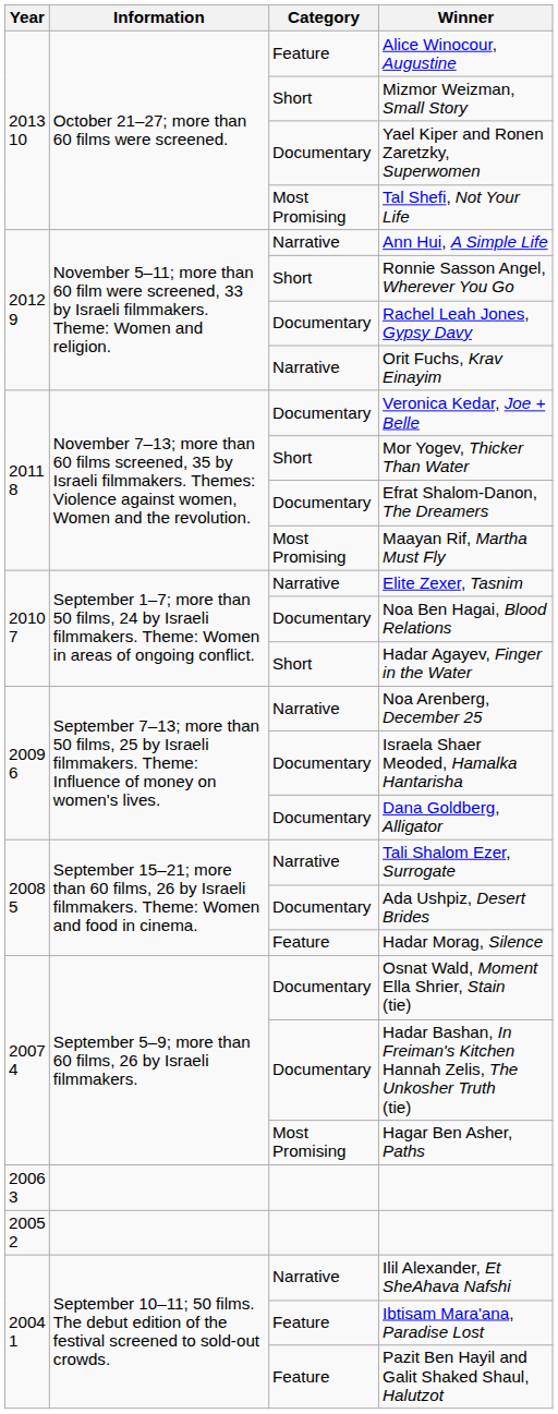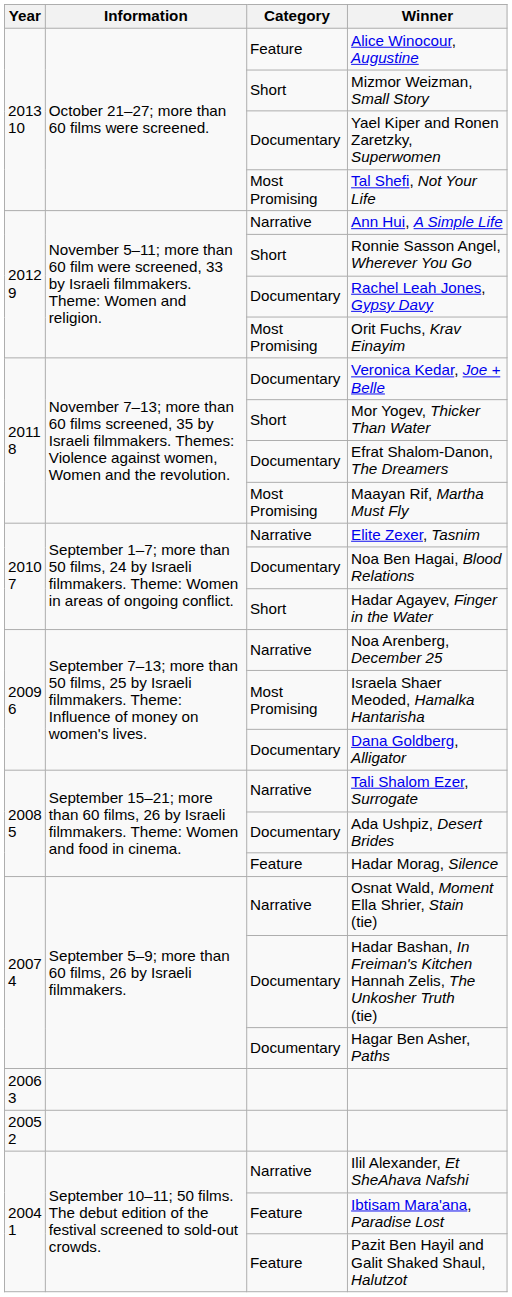 <table class="wikitable" style="width: 60%;">
 <tr>
 <th>Year</th>
 <th style="width: 40%;">Information</th>
 <th>Category</th>
 <th>Winner</th>
 </tr>
 <tr>
 <td rowspan="4">2013<br>10</td>
 <td rowspan="4">October 21–27; more than 60 films were screened.</td>
 <td>Feature</td>
 <td><a href='#'>Alice Winocour</a>, <em><a href='#'>Augustine</a></em></td>
 </tr>
 <tr>
 <td>Short</td>
 <td>Mizmor Weizman, <em>Small Story</em></td>
 </tr>
 <tr>
 <td>Documentary</td>
 <td>Yael Kiper and Ronen Zaretzky, <em>Superwomen</em></td>
 </tr>
 <tr>
 <td>Most Promising</td>
 <td><a href='#'>Tal Shefi</a>, <em>Not Your Life</em></td>
 </tr>
 <tr>
 <td rowspan="4">2012<br>9</td>
 <td rowspan="4">November 5–11; more than 60 film were screened, 33 by Israeli filmmakers. Theme: Women and religion.</td>
 <td>Narrative</td>
 <td><a href='#'>Ann Hui</a>, <em><a href='#'>A Simple Life</a></em></td>
 </tr>
 <tr>
 <td>Short</td>
 <td>Ronnie Sasson Angel, <em>Wherever You Go</em></td>
 </tr>
 <tr>
 <td>Documentary</td>
 <td><a href='#'>Rachel Leah Jones</a>, <em><a href='#'>Gypsy Davy</a></em></td>
 </tr>
 <tr>
-<td>Narrative</td>
+<td>Most Promising</td>
 <td>Orit Fuchs, <em>Krav Einayim</em></td>
 </tr>
 <tr>
 <td rowspan="4">2011<br>8</td>
 <td rowspan="4">November 7–13; more than 60 films screened, 35 by Israeli filmmakers. Themes: Violence against women, Women and the revolution.</td>
 <td>Documentary</td>
 <td><a href='#'>Veronica Kedar</a>, <em><a href='#'>Joe + Belle</a></em></td>
 </tr>
 <tr>
 <td>Short</td>
 <td>Mor Yogev, <em>Thicker Than Water</em></td>
 </tr>
 <tr>
 <td>Documentary</td>
 <td>Efrat Shalom-Danon, <em>The Dreamers</em></td>
 </tr>
 <tr>
 <td>Most Promising</td>
 <td>Maayan Rif, <em>Martha Must Fly</em></td>
 </tr>
 <tr>
 <td rowspan="3">2010<br>7</td>
 <td rowspan="3">September 1–7; more than 50 films, 24 by Israeli filmmakers. Theme: Women in areas of ongoing conflict.</td>
 <td>Narrative</td>
 <td><a href='#'>Elite Zexer</a>, <em>Tasnim</em></td>
 </tr>
 <tr>
 <td>Documentary</td>
 <td>Noa Ben Hagai, <em>Blood Relations</em></td>
 </tr>
 <tr>
 <td>Short</td>
 <td>Hadar Agayev, <em>Finger in the Water</em></td>
 </tr>
 <tr>
 <td rowspan="3">2009<br>6</td>
 <td rowspan="3">September 7–13; more than 50 films, 25 by Israeli filmmakers. Theme: Influence of money on women's lives.</td>
 <td>Narrative</td>
 <td>Noa Arenberg, <em>December 25</em></td>
 </tr>
 <tr>
-<td>Documentary</td>
+<td>Most Promising</td>
 <td>Israela Shaer Meoded, <em>Hamalka Hantarisha</em></td>
 </tr>
 <tr>
 <td>Documentary</td>
 <td><a href='#'>Dana Goldberg</a>, <em>Alligator</em></td>
 </tr>
 <tr>
 <td rowspan="3">2008<br>5</td>
 <td rowspan="3">September 15–21; more than 60 films, 26 by Israeli filmmakers. Theme: Women and food in cinema.</td>
 <td>Narrative</td>
 <td><a href='#'>Tali Shalom Ezer</a>, <em>Surrogate</em></td>
 </tr>
 <tr>
 <td>Documentary</td>
 <td>Ada Ushpiz, <em>Desert Brides</em></td>
 </tr>
 <tr>
 <td>Feature</td>
 <td>Hadar Morag, <em>Silence</em></td>
 </tr>
 <tr>
 <td rowspan="3">2007<br>4</td>
 <td rowspan="3">September 5–9; more than 60 films, 26 by Israeli filmmakers.</td>
-<td>Documentary</td>
+<td>Narrative</td>
 <td>Osnat Wald, <em>Moment</em><br>Ella Shrier, <em>Stain</em><br>(tie)</td>
 </tr>
 <tr>
 <td>Documentary</td>
 <td>Hadar Bashan, <em>In Freiman's Kitchen</em><br>Hannah Zelis, <em>The Unkosher Truth</em><br>(tie)</td>
 </tr>
 <tr>
-<td>Most Promising</td>
+<td>Documentary</td>
 <td>Hagar Ben Asher, <em>Paths</em></td>
 </tr>
 <tr>
 <td>2006<br>3</td>
 <td></td>
 <td></td>
 <td></td>
 </tr>
 <tr>
 <td>2005<br>2</td>
 <td></td>
 <td></td>
 <td></td>
 </tr>
 <tr>
 <td rowspan="3">2004<br>1</td>
 <td rowspan="3">September 10–11; 50 films. The debut edition of the festival screened to sold-out crowds.</td>
 <td>Narrative</td>
 <td>Ilil Alexander, <em>Et SheAhava Nafshi</em></td>
 </tr>
 <tr>
 <td>Feature</td>
 <td><a href='#'>Ibtisam Mara'ana</a>, <em>Paradise Lost</em></td>
 </tr>
 <tr>
 <td>Feature</td>
 <td>Pazit Ben Hayil and Galit Shaked Shaul, <em>Halutzot</em></td>
 </tr>
 </table>
